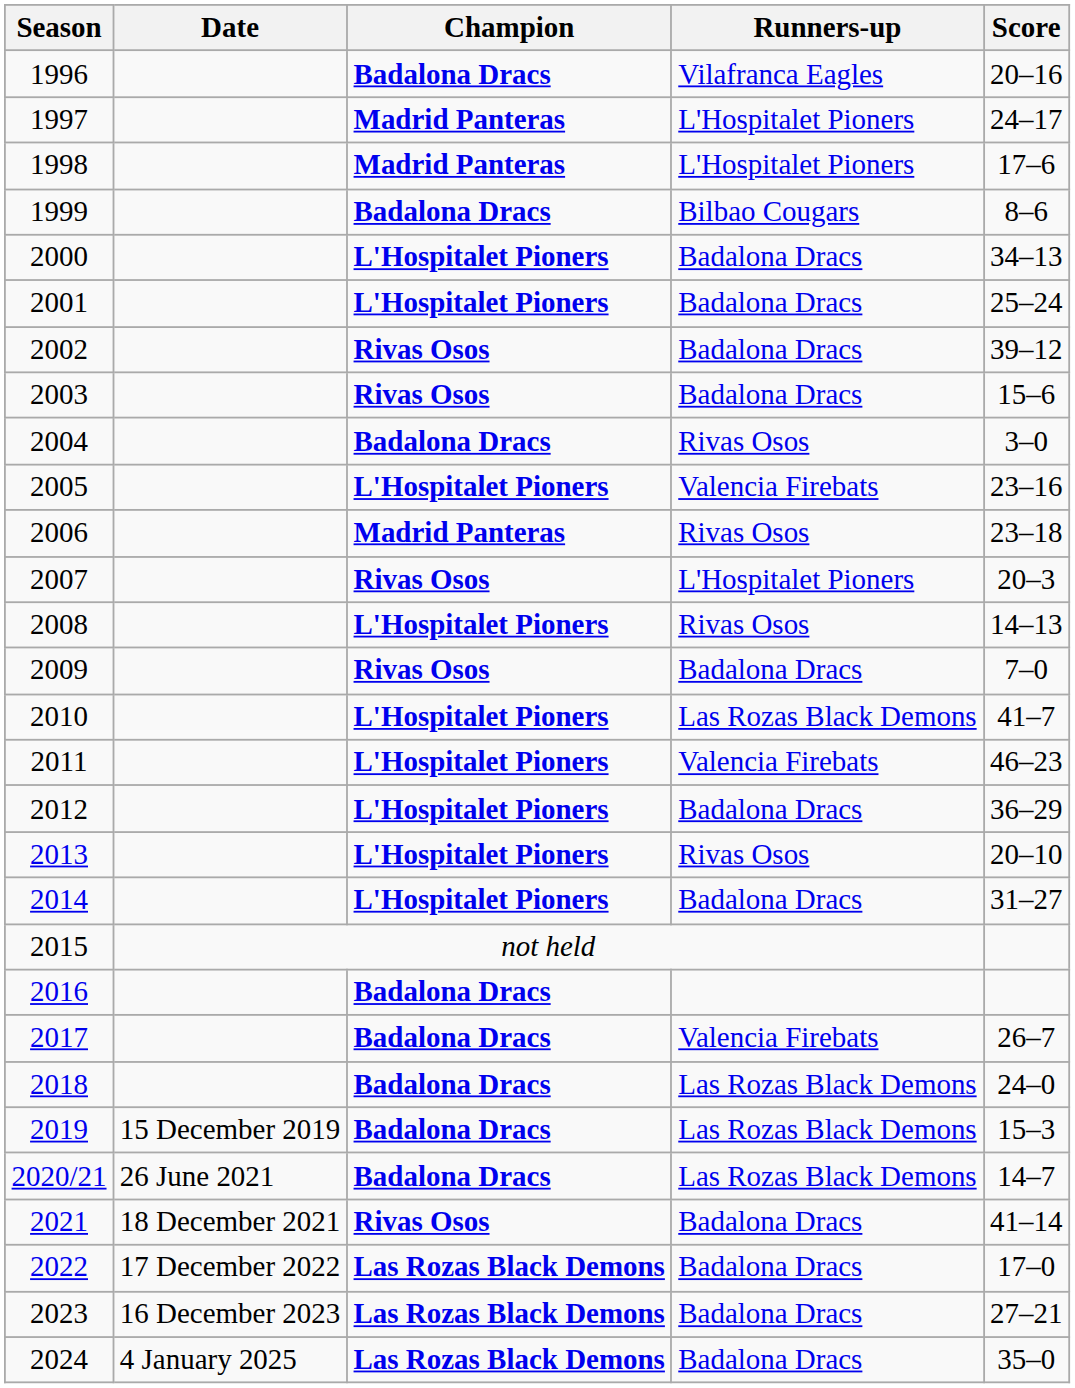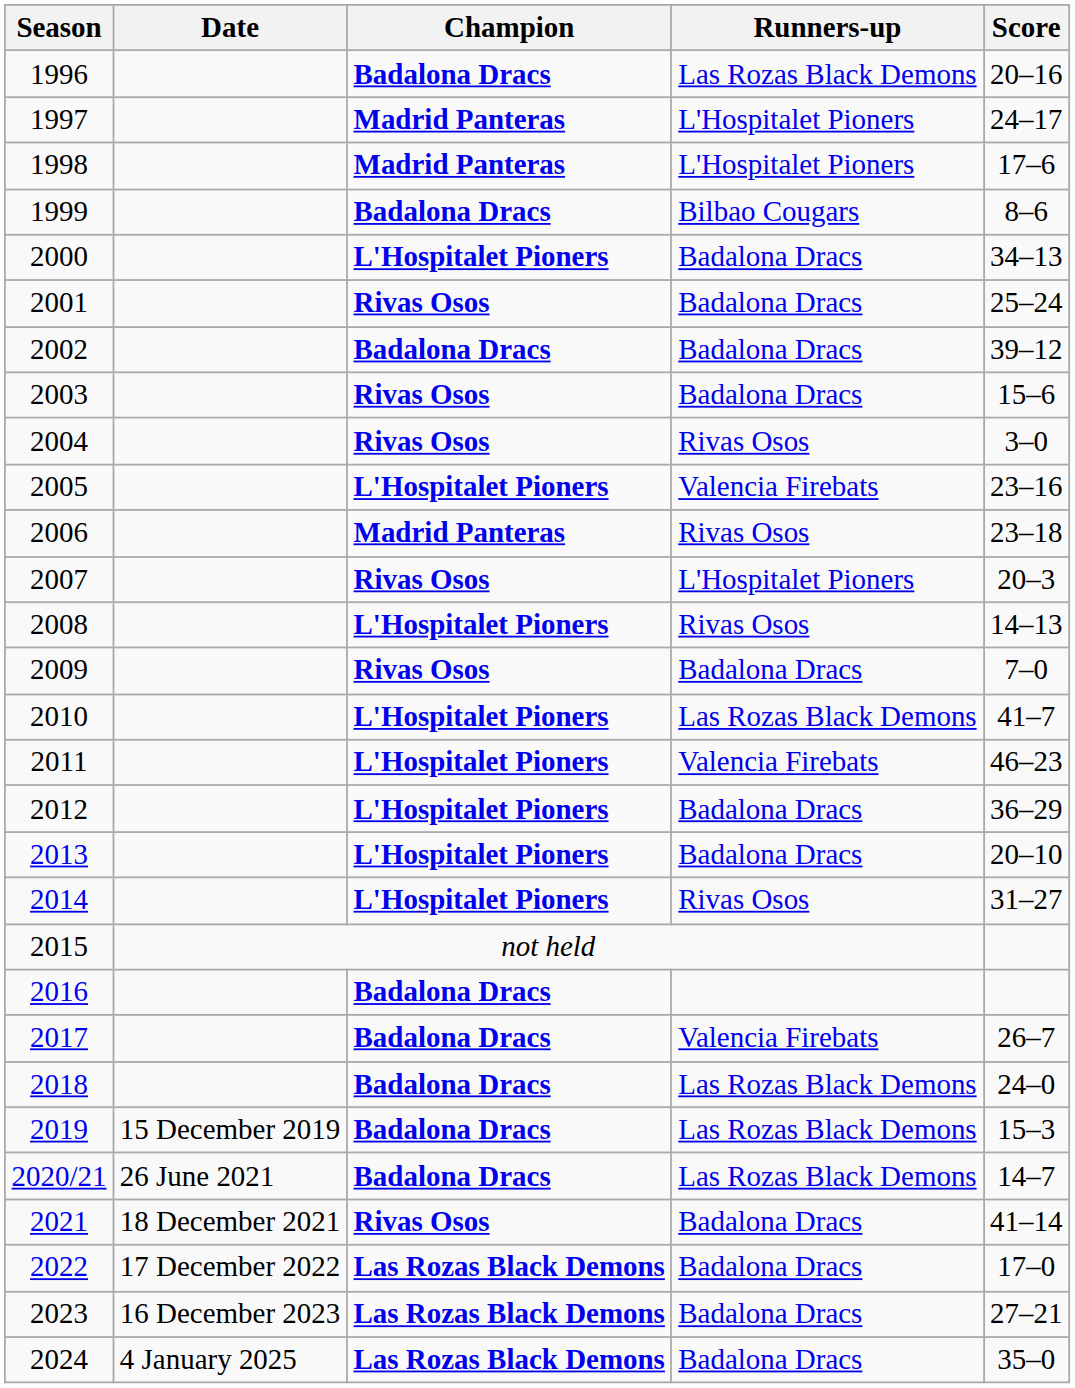 <table class="wikitable">
 <tr>
 <th>Season</th>
 <th>Date</th>
 <th>Champion</th>
 <th>Runners-up</th>
 <th>Score</th>
 </tr>
 <tr>
 <td align="center">1996</td>
 <td></td>
 <td><strong><a href='#'>Badalona Dracs</a></strong></td>
-<td><a href='#'>Vilafranca Eagles</a></td>
+<td><a href='#'>Las Rozas Black Demons</a></td>
 <td align="center">20–16</td>
 </tr>
 <tr>
 <td align="center">1997</td>
 <td></td>
 <td><strong><a href='#'>Madrid Panteras</a></strong></td>
 <td><a href='#'>L'Hospitalet Pioners</a></td>
 <td align="center">24–17</td>
 </tr>
 <tr>
 <td align="center">1998</td>
 <td></td>
 <td><strong><a href='#'>Madrid Panteras</a></strong></td>
 <td><a href='#'>L'Hospitalet Pioners</a></td>
 <td align="center">17–6</td>
 </tr>
 <tr>
 <td align="center">1999</td>
 <td></td>
 <td><strong><a href='#'>Badalona Dracs</a></strong></td>
 <td><a href='#'>Bilbao Cougars</a></td>
 <td align="center">8–6</td>
 </tr>
 <tr>
 <td align="center">2000</td>
 <td></td>
 <td><strong><a href='#'>L'Hospitalet Pioners</a></strong></td>
 <td><a href='#'>Badalona Dracs</a></td>
 <td align="center">34–13</td>
 </tr>
 <tr>
 <td align="center">2001</td>
 <td></td>
-<td><strong><a href='#'>L'Hospitalet Pioners</a></strong></td>
+<td><strong><a href='#'>Rivas Osos</a></strong></td>
 <td><a href='#'>Badalona Dracs</a></td>
 <td align="center">25–24</td>
 </tr>
 <tr>
 <td align="center">2002</td>
 <td></td>
-<td><strong><a href='#'>Rivas Osos</a></strong></td>
+<td><strong><a href='#'>Badalona Dracs</a></strong></td>
 <td><a href='#'>Badalona Dracs</a></td>
 <td align="center">39–12</td>
 </tr>
 <tr>
 <td align="center">2003</td>
 <td></td>
 <td><strong><a href='#'>Rivas Osos</a></strong></td>
 <td><a href='#'>Badalona Dracs</a></td>
 <td align="center">15–6</td>
 </tr>
 <tr>
 <td align="center">2004</td>
 <td></td>
-<td><strong><a href='#'>Badalona Dracs</a></strong></td>
+<td><strong><a href='#'>Rivas Osos</a></strong></td>
 <td><a href='#'>Rivas Osos</a></td>
 <td align="center">3–0</td>
 </tr>
 <tr>
 <td align="center">2005</td>
 <td></td>
 <td><strong><a href='#'>L'Hospitalet Pioners</a></strong></td>
 <td><a href='#'>Valencia Firebats</a></td>
 <td align="center">23–16</td>
 </tr>
 <tr>
 <td align="center">2006</td>
 <td></td>
 <td><strong><a href='#'>Madrid Panteras</a></strong></td>
 <td><a href='#'>Rivas Osos</a></td>
 <td align="center">23–18</td>
 </tr>
 <tr>
 <td align="center">2007</td>
 <td></td>
 <td><strong><a href='#'>Rivas Osos</a></strong></td>
 <td><a href='#'>L'Hospitalet Pioners</a></td>
 <td align="center">20–3</td>
 </tr>
 <tr>
 <td align="center">2008</td>
 <td></td>
 <td><strong><a href='#'>L'Hospitalet Pioners</a></strong></td>
 <td><a href='#'>Rivas Osos</a></td>
 <td align="center">14–13</td>
 </tr>
 <tr>
 <td align="center">2009</td>
 <td></td>
 <td><strong><a href='#'>Rivas Osos</a></strong></td>
 <td><a href='#'>Badalona Dracs</a></td>
 <td align="center">7–0</td>
 </tr>
 <tr>
 <td align="center">2010</td>
 <td></td>
 <td><strong><a href='#'>L'Hospitalet Pioners</a></strong></td>
 <td><a href='#'>Las Rozas Black Demons</a></td>
 <td align="center">41–7</td>
 </tr>
 <tr>
 <td align="center">2011</td>
 <td></td>
 <td><strong><a href='#'>L'Hospitalet Pioners</a></strong></td>
 <td><a href='#'>Valencia Firebats</a></td>
 <td align="center">46–23</td>
 </tr>
 <tr>
 <td align="center">2012</td>
 <td></td>
 <td><strong><a href='#'>L'Hospitalet Pioners</a></strong></td>
 <td><a href='#'>Badalona Dracs</a></td>
 <td align="center">36–29</td>
 </tr>
 <tr>
 <td align="center"><a href='#'>2013</a></td>
 <td></td>
 <td><strong><a href='#'>L'Hospitalet Pioners</a></strong></td>
-<td><a href='#'>Rivas Osos</a></td>
+<td><a href='#'>Badalona Dracs</a></td>
 <td align="center">20–10</td>
 </tr>
 <tr>
 <td align="center"><a href='#'>2014</a></td>
 <td></td>
 <td><strong><a href='#'>L'Hospitalet Pioners</a></strong></td>
-<td><a href='#'>Badalona Dracs</a></td>
+<td><a href='#'>Rivas Osos</a></td>
 <td align="center">31–27</td>
 </tr>
 <tr>
 <td align="center">2015</td>
 <td colspan=3 style="text-align:center"><em>not held</em></td>
 </tr>
 <tr>
 <td align="center"><a href='#'>2016</a></td>
 <td></td>
 <td><strong><a href='#'>Badalona Dracs</a></strong></td>
 <td></td>
 <td align="center"></td>
 </tr>
 <tr>
 <td align="center"><a href='#'>2017</a></td>
 <td></td>
 <td><strong><a href='#'>Badalona Dracs</a></strong></td>
 <td><a href='#'>Valencia Firebats</a></td>
 <td align="center">26–7</td>
 </tr>
 <tr>
 <td align="center"><a href='#'>2018</a></td>
 <td></td>
 <td><strong><a href='#'>Badalona Dracs</a></strong></td>
 <td><a href='#'>Las Rozas Black Demons</a></td>
 <td align="center">24–0</td>
 </tr>
 <tr>
 <td align="center"><a href='#'>2019</a></td>
 <td>15 December 2019</td>
 <td><strong><a href='#'>Badalona Dracs</a></strong></td>
 <td><a href='#'>Las Rozas Black Demons</a></td>
 <td align="center">15–3</td>
 </tr>
 <tr>
 <td align="center"><a href='#'>2020/21</a></td>
 <td>26 June 2021</td>
 <td><strong><a href='#'>Badalona Dracs</a></strong></td>
 <td><a href='#'>Las Rozas Black Demons</a></td>
 <td style="text-align:center">14–7</td>
 </tr>
 <tr>
 <td style="text-align:center"><a href='#'>2021</a></td>
 <td>18 December 2021</td>
 <td><strong><a href='#'>Rivas Osos</a></strong></td>
 <td><a href='#'>Badalona Dracs</a></td>
 <td style="text-align:center">41–14</td>
 </tr>
 <tr>
 <td style="text-align:center"><a href='#'>2022</a></td>
 <td>17 December 2022</td>
 <td><strong><a href='#'>Las Rozas Black Demons</a></strong></td>
 <td><a href='#'>Badalona Dracs</a></td>
 <td style="text-align:center">17–0</td>
 </tr>
 <tr>
 <td style="text-align:center">2023</td>
 <td>16 December 2023</td>
 <td><strong><a href='#'>Las Rozas Black Demons</a></strong></td>
 <td><a href='#'>Badalona Dracs</a></td>
 <td style="text-align:center">27–21</td>
 </tr>
 <tr>
 <td style="text-align:center">2024</td>
 <td>4 January 2025</td>
 <td><strong><a href='#'>Las Rozas Black Demons</a></strong></td>
 <td><a href='#'>Badalona Dracs</a></td>
 <td style="text-align:center">35–0</td>
 </tr>
 </table>
